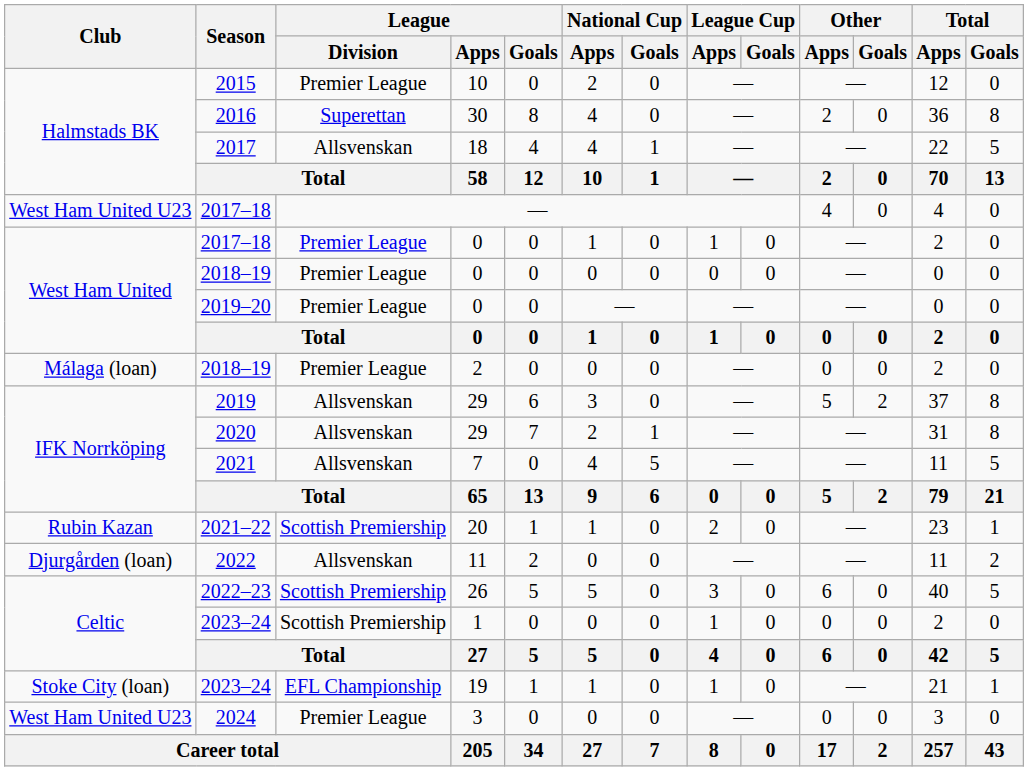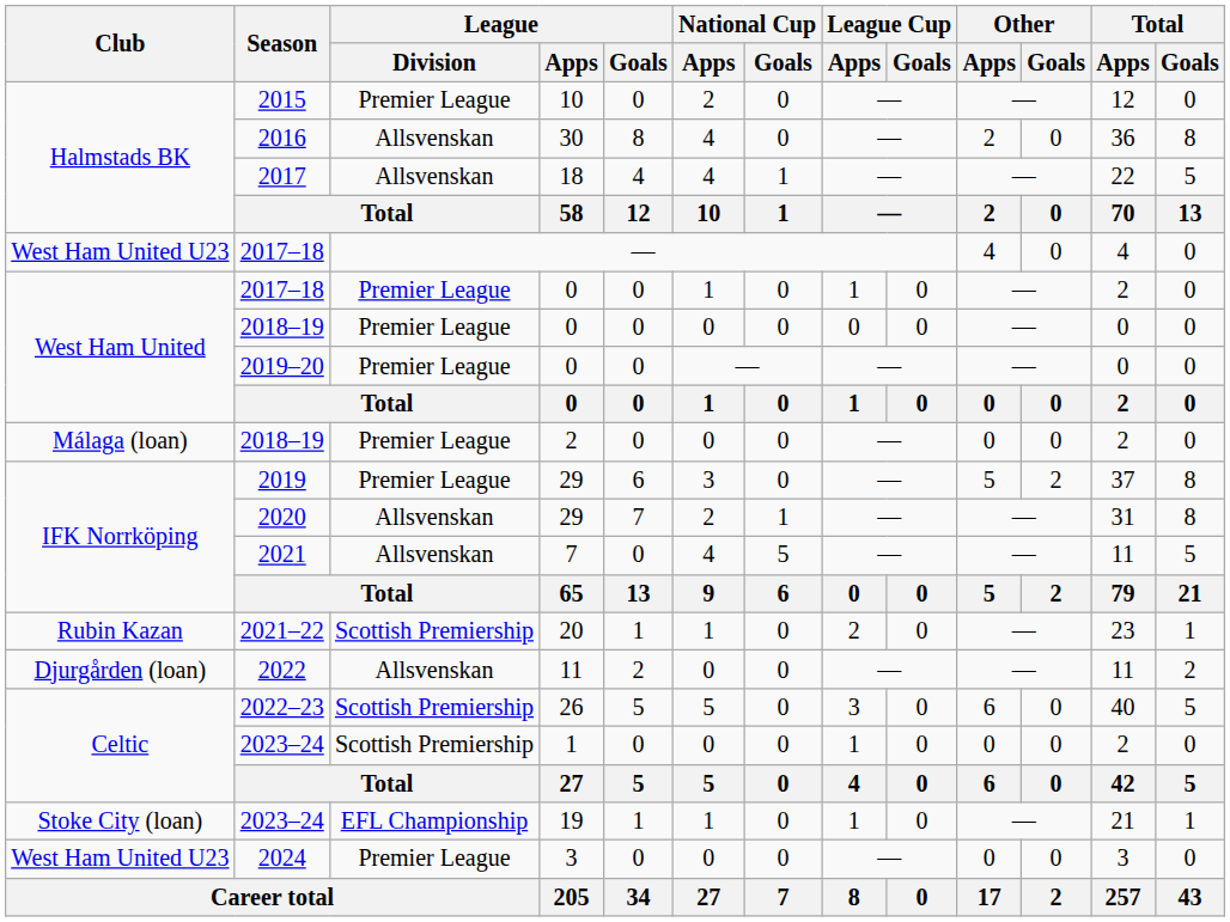 <table class="wikitable" style="text-align: center">
 <tr>
 <th rowspan="2">Club</th>
 <th rowspan="2">Season</th>
 <th colspan="3">League</th>
 <th colspan="2">National Cup</th>
 <th colspan="2">League Cup</th>
 <th colspan="2">Other</th>
 <th colspan="2">Total</th>
 </tr>
 <tr>
 <th>Division</th>
 <th>Apps</th>
 <th>Goals</th>
 <th>Apps</th>
 <th>Goals</th>
 <th>Apps</th>
 <th>Goals</th>
 <th>Apps</th>
 <th>Goals</th>
 <th>Apps</th>
 <th>Goals</th>
 </tr>
 <tr>
 <td rowspan="4"><a href='#'>Halmstads BK</a></td>
 <td><a href='#'>2015</a></td>
 <td>Premier League</td>
 <td>10</td>
 <td>0</td>
 <td>2</td>
 <td>0</td>
 <td colspan="2">—</td>
 <td colspan="2">—</td>
 <td>12</td>
 <td>0</td>
 </tr>
 <tr>
 <td><a href='#'>2016</a></td>
-<td><a href='#'>Superettan</a></td>
+<td>Allsvenskan</td>
 <td>30</td>
 <td>8</td>
 <td>4</td>
 <td>0</td>
 <td colspan="2">—</td>
 <td>2</td>
 <td>0</td>
 <td>36</td>
 <td>8</td>
 </tr>
 <tr>
 <td><a href='#'>2017</a></td>
 <td>Allsvenskan</td>
 <td>18</td>
 <td>4</td>
 <td>4</td>
 <td>1</td>
 <td colspan="2">—</td>
 <td colspan="2">—</td>
 <td>22</td>
 <td>5</td>
 </tr>
 <tr>
 <th colspan="2">Total</th>
 <th>58</th>
 <th>12</th>
 <th>10</th>
 <th>1</th>
 <th colspan="2">—</th>
 <th>2</th>
 <th>0</th>
 <th>70</th>
 <th>13</th>
 </tr>
 <tr>
 <td><a href='#'>West Ham United U23</a></td>
 <td><a href='#'>2017–18</a></td>
 <td colspan="7">—</td>
 <td>4</td>
 <td>0</td>
 <td>4</td>
 <td>0</td>
 </tr>
 <tr>
 <td rowspan="4"><a href='#'>West Ham United</a></td>
 <td><a href='#'>2017–18</a></td>
 <td><a href='#'>Premier League</a></td>
 <td>0</td>
 <td>0</td>
 <td>1</td>
 <td>0</td>
 <td>1</td>
 <td>0</td>
 <td colspan="2">—</td>
 <td>2</td>
 <td>0</td>
 </tr>
 <tr>
 <td><a href='#'>2018–19</a></td>
 <td>Premier League</td>
 <td>0</td>
 <td>0</td>
 <td>0</td>
 <td>0</td>
 <td>0</td>
 <td>0</td>
 <td colspan="2">—</td>
 <td>0</td>
 <td>0</td>
 </tr>
 <tr>
 <td><a href='#'>2019–20</a></td>
 <td>Premier League</td>
 <td>0</td>
 <td>0</td>
 <td colspan="2">—</td>
 <td colspan="2">—</td>
 <td colspan="2">—</td>
 <td>0</td>
 <td>0</td>
 </tr>
 <tr>
 <th colspan="2">Total</th>
 <th>0</th>
 <th>0</th>
 <th>1</th>
 <th>0</th>
 <th>1</th>
 <th>0</th>
 <th>0</th>
 <th>0</th>
 <th>2</th>
 <th>0</th>
 </tr>
 <tr>
 <td><a href='#'>Málaga</a> (loan)</td>
 <td><a href='#'>2018–19</a></td>
 <td>Premier League</td>
 <td>2</td>
 <td>0</td>
 <td>0</td>
 <td>0</td>
 <td colspan="2">—</td>
 <td>0</td>
 <td>0</td>
 <td>2</td>
 <td>0</td>
 </tr>
 <tr>
 <td rowspan="4"><a href='#'>IFK Norrköping</a></td>
 <td><a href='#'>2019</a></td>
-<td>Allsvenskan</td>
+<td>Premier League</td>
 <td>29</td>
 <td>6</td>
 <td>3</td>
 <td>0</td>
 <td colspan="2">—</td>
 <td>5</td>
 <td>2</td>
 <td>37</td>
 <td>8</td>
 </tr>
 <tr>
 <td><a href='#'>2020</a></td>
 <td>Allsvenskan</td>
 <td>29</td>
 <td>7</td>
 <td>2</td>
 <td>1</td>
 <td colspan="2">—</td>
 <td colspan="2">—</td>
 <td>31</td>
 <td>8</td>
 </tr>
 <tr>
 <td><a href='#'>2021</a></td>
 <td>Allsvenskan</td>
 <td>7</td>
 <td>0</td>
 <td>4</td>
 <td>5</td>
 <td colspan="2">—</td>
 <td colspan="2">—</td>
 <td>11</td>
 <td>5</td>
 </tr>
 <tr>
 <th colspan="2">Total</th>
 <th>65</th>
 <th>13</th>
 <th>9</th>
 <th>6</th>
 <th>0</th>
 <th>0</th>
 <th>5</th>
 <th>2</th>
 <th>79</th>
 <th>21</th>
 </tr>
 <tr>
 <td><a href='#'>Rubin Kazan</a></td>
 <td><a href='#'>2021–22</a></td>
 <td><a href='#'>Scottish Premiership</a></td>
 <td>20</td>
 <td>1</td>
 <td>1</td>
 <td>0</td>
 <td>2</td>
 <td>0</td>
 <td colspan="2">—</td>
 <td>23</td>
 <td>1</td>
 </tr>
 <tr>
 <td><a href='#'>Djurgården</a> (loan)</td>
 <td><a href='#'>2022</a></td>
 <td>Allsvenskan</td>
 <td>11</td>
 <td>2</td>
 <td>0</td>
 <td>0</td>
 <td colspan="2">—</td>
 <td colspan="2">—</td>
 <td>11</td>
 <td>2</td>
 </tr>
 <tr>
 <td rowspan=3><a href='#'>Celtic</a></td>
 <td><a href='#'>2022–23</a></td>
 <td><a href='#'>Scottish Premiership</a></td>
 <td>26</td>
 <td>5</td>
 <td>5</td>
 <td>0</td>
 <td>3</td>
 <td>0</td>
 <td>6</td>
 <td>0</td>
 <td>40</td>
 <td>5</td>
 </tr>
 <tr>
 <td><a href='#'>2023–24</a></td>
 <td>Scottish Premiership</td>
 <td>1</td>
 <td>0</td>
 <td>0</td>
 <td>0</td>
 <td>1</td>
 <td>0</td>
 <td>0</td>
 <td>0</td>
 <td>2</td>
 <td>0</td>
 </tr>
 <tr>
 <th colspan="2">Total</th>
 <th>27</th>
 <th>5</th>
 <th>5</th>
 <th>0</th>
 <th>4</th>
 <th>0</th>
 <th>6</th>
 <th>0</th>
 <th>42</th>
 <th>5</th>
 </tr>
 <tr>
 <td><a href='#'>Stoke City</a> (loan)</td>
 <td><a href='#'>2023–24</a></td>
 <td><a href='#'>EFL Championship</a></td>
 <td>19</td>
 <td>1</td>
 <td>1</td>
 <td>0</td>
 <td>1</td>
 <td>0</td>
 <td colspan="2">—</td>
 <td>21</td>
 <td>1</td>
 </tr>
 <tr>
 <td><a href='#'>West Ham United U23</a></td>
 <td><a href='#'>2024</a></td>
 <td>Premier League</td>
 <td>3</td>
 <td>0</td>
 <td>0</td>
 <td>0</td>
 <td colspan="2">—</td>
 <td>0</td>
 <td>0</td>
 <td>3</td>
 <td>0</td>
 </tr>
 <tr>
 <th colspan="3">Career total</th>
 <th>205</th>
 <th>34</th>
 <th>27</th>
 <th>7</th>
 <th>8</th>
 <th>0</th>
 <th>17</th>
 <th>2</th>
 <th>257</th>
 <th>43</th>
 </tr>
 </table>
